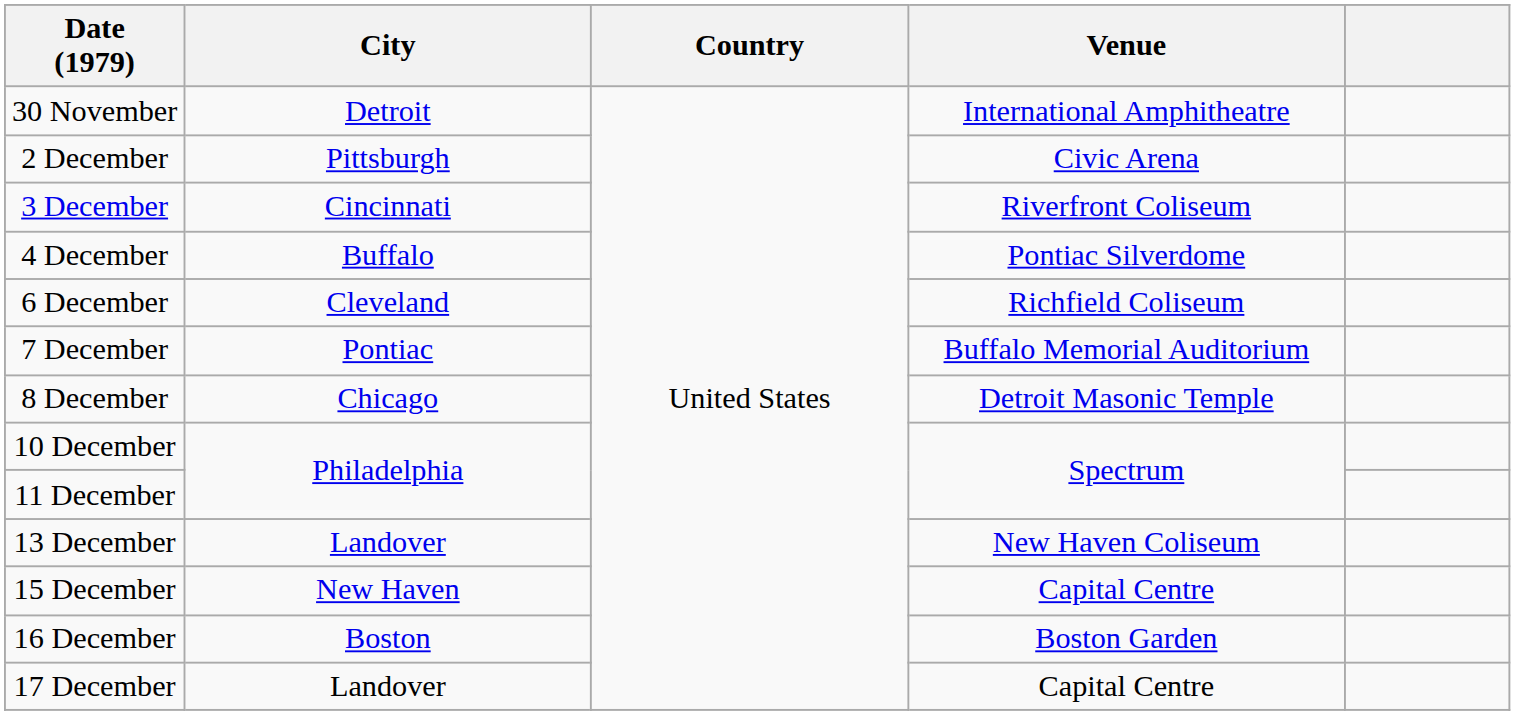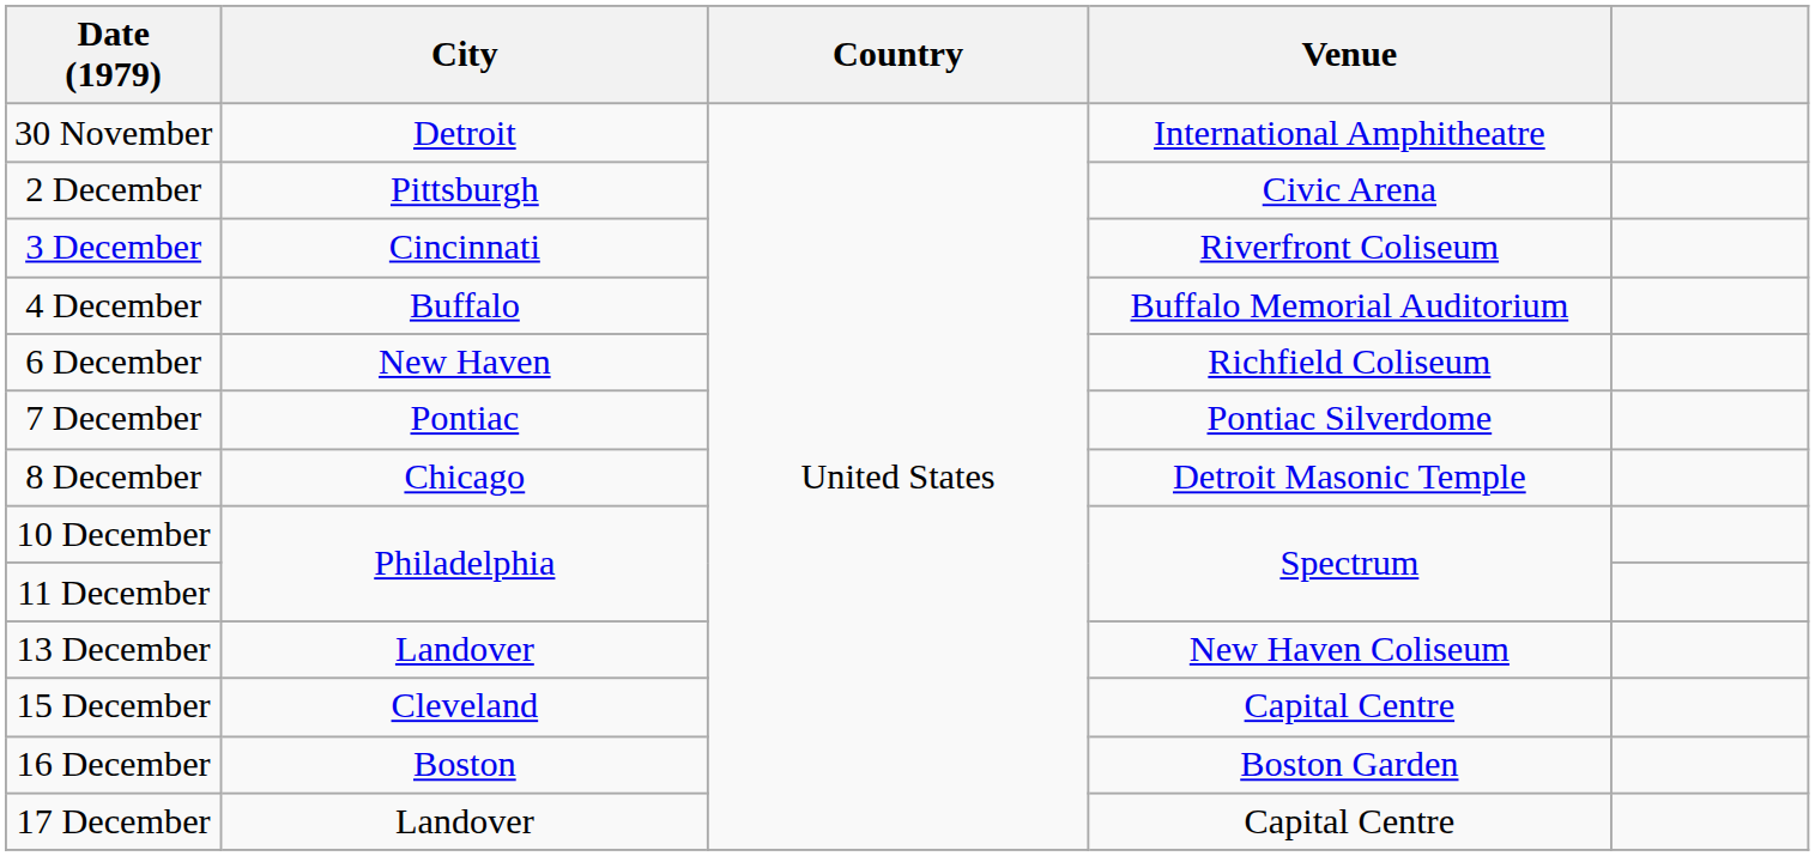 <table class="wikitable sortable plainrowheaders" style="text-align:center;">
 <tr>
 <th>Date<br>(1979)</th>
 <th scope="col" style="width:13em;">City</th>
 <th scope="col" style="width:10em;">Country</th>
 <th scope="col" style="width:14em;">Venue</th>
 <th scope="col" style="width:5em;" class="unsortable"></th>
 </tr>
 <tr>
 <td>30 November</td>
 <td><a href='#'>Detroit</a></td>
 <td rowspan="13">United States</td>
 <td><a href='#'>International Amphitheatre</a></td>
 <td></td>
 </tr>
 <tr>
 <td>2 December</td>
 <td><a href='#'>Pittsburgh</a></td>
 <td><a href='#'>Civic Arena</a></td>
 <td></td>
 </tr>
 <tr>
 <td><a href='#'>3 December</a></td>
 <td><a href='#'>Cincinnati</a></td>
 <td><a href='#'>Riverfront Coliseum</a></td>
 <td></td>
 </tr>
 <tr>
 <td>4 December</td>
 <td><a href='#'>Buffalo</a></td>
-<td><a href='#'>Pontiac Silverdome</a></td>
+<td><a href='#'>Buffalo Memorial Auditorium</a></td>
 <td></td>
 </tr>
 <tr>
 <td>6 December</td>
-<td><a href='#'>Cleveland</a></td>
+<td><a href='#'>New Haven</a></td>
 <td><a href='#'>Richfield Coliseum</a></td>
 <td></td>
 </tr>
 <tr>
 <td>7 December</td>
 <td><a href='#'>Pontiac</a></td>
-<td><a href='#'>Buffalo Memorial Auditorium</a></td>
+<td><a href='#'>Pontiac Silverdome</a></td>
 <td></td>
 </tr>
 <tr>
 <td>8 December</td>
 <td><a href='#'>Chicago</a></td>
 <td><a href='#'>Detroit Masonic Temple</a></td>
 <td></td>
 </tr>
 <tr>
 <td>10 December</td>
 <td rowspan="2"><a href='#'>Philadelphia</a></td>
 <td rowspan="2"><a href='#'>Spectrum</a></td>
 <td></td>
 </tr>
 <tr>
 <td>11 December</td>
 <td></td>
 </tr>
 <tr>
 <td>13 December</td>
 <td><a href='#'>Landover</a></td>
 <td><a href='#'>New Haven Coliseum</a></td>
 <td></td>
 </tr>
 <tr>
 <td>15 December</td>
-<td><a href='#'>New Haven</a></td>
+<td><a href='#'>Cleveland</a></td>
 <td><a href='#'>Capital Centre</a></td>
 <td></td>
 </tr>
 <tr>
 <td>16 December</td>
 <td><a href='#'>Boston</a></td>
 <td><a href='#'>Boston Garden</a></td>
 <td></td>
 </tr>
 <tr>
 <td>17 December</td>
 <td>Landover</td>
 <td>Capital Centre</td>
 <td></td>
 </tr>
 </table>
